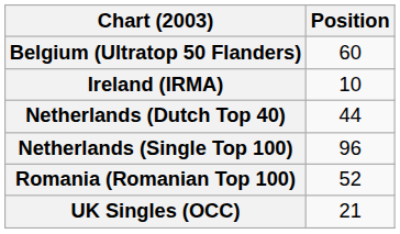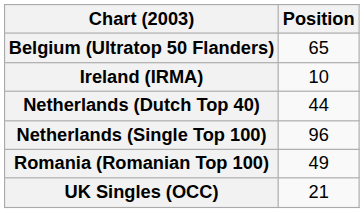 <table class="wikitable sortable plainrowheaders" style="text-align:center">
 <tr>
 <th>Chart (2003)</th>
 <th>Position</th>
 </tr>
 <tr>
 <th scope="row">Belgium (Ultratop 50 Flanders)</th>
-<td>60</td>
+<td>65</td>
 </tr>
 <tr>
 <th scope="row">Ireland (IRMA)</th>
 <td>10</td>
 </tr>
 <tr>
 <th scope="row">Netherlands (Dutch Top 40)</th>
 <td>44</td>
 </tr>
 <tr>
 <th scope="row">Netherlands (Single Top 100)</th>
 <td>96</td>
 </tr>
 <tr>
 <th scope="row">Romania (Romanian Top 100)</th>
-<td>52</td>
+<td>49</td>
 </tr>
 <tr>
 <th scope="row">UK Singles (OCC)</th>
 <td>21</td>
 </tr>
 </table>
